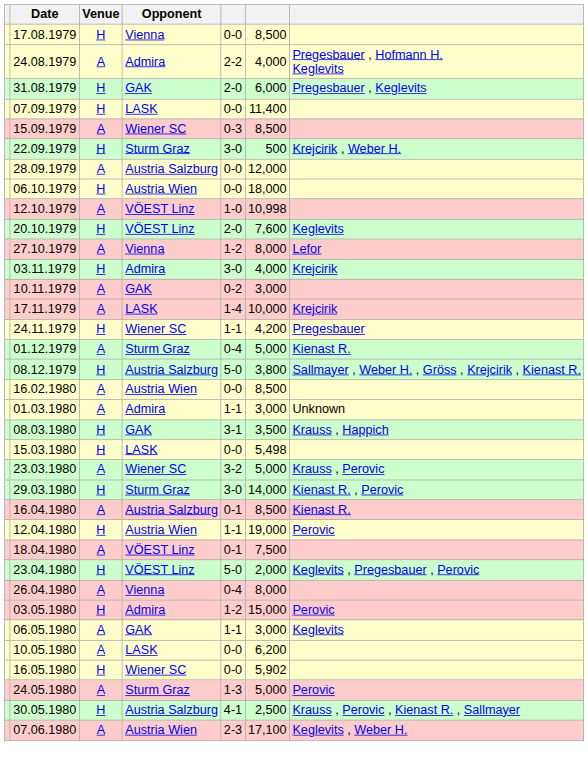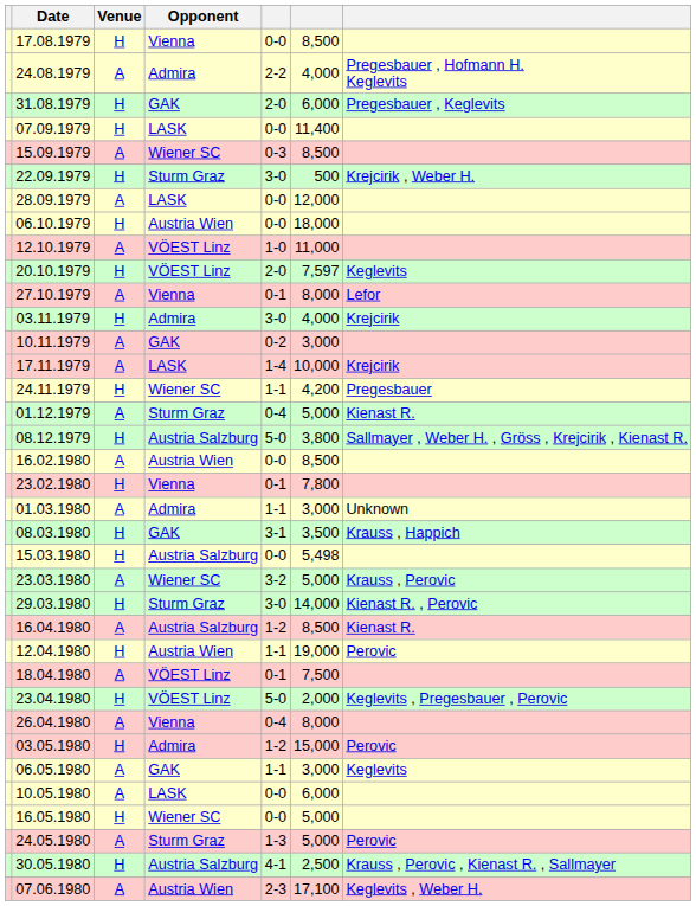 <table class="wikitable" Style="text-align: center">
 <tr>
 <th></th>
 <th>Date</th>
 <th>Venue</th>
 <th>Opponent</th>
 <th></th>
 <th></th>
 <th></th>
 </tr>
 <tr style="background:#ffc">
 <td></td>
 <td>17.08.1979</td>
 <td><a href='#'>H</a></td>
 <td align="left"><a href='#'>Vienna</a></td>
 <td>0-0</td>
 <td align="right">8,500</td>
 <td align="left"></td>
 </tr>
 <tr style="background:#ffc">
 <td></td>
 <td>24.08.1979</td>
 <td><a href='#'>A</a></td>
 <td align="left"><a href='#'>Admira</a></td>
 <td>2-2</td>
 <td align="right">4,000</td>
 <td align="left"><a href='#'>Pregesbauer</a> , <a href='#'>Hofmann H.</a>  <br> <a href='#'>Keglevits</a> </td>
 </tr>
 <tr style="background:#cfc">
 <td></td>
 <td>31.08.1979</td>
 <td><a href='#'>H</a></td>
 <td align="left"><a href='#'>GAK</a></td>
 <td>2-0</td>
 <td align="right">6,000</td>
 <td align="left"><a href='#'>Pregesbauer</a> , <a href='#'>Keglevits</a> </td>
 </tr>
 <tr style="background:#ffc">
 <td></td>
 <td>07.09.1979</td>
 <td><a href='#'>H</a></td>
 <td align="left"><a href='#'>LASK</a></td>
 <td>0-0</td>
 <td align="right">11,400</td>
 <td align="left"></td>
 </tr>
 <tr style="background:#fcc">
 <td></td>
 <td>15.09.1979</td>
 <td><a href='#'>A</a></td>
 <td align="left"><a href='#'>Wiener SC</a></td>
 <td>0-3</td>
 <td align="right">8,500</td>
 <td align="left"></td>
 </tr>
 <tr style="background:#cfc">
 <td></td>
 <td>22.09.1979</td>
 <td><a href='#'>H</a></td>
 <td align="left"><a href='#'>Sturm Graz</a></td>
 <td>3-0</td>
 <td align="right">500</td>
 <td align="left"><a href='#'>Krejcirik</a>  , <a href='#'>Weber H.</a> </td>
 </tr>
 <tr style="background:#ffc">
 <td></td>
 <td>28.09.1979</td>
 <td><a href='#'>A</a></td>
-<td align="left"><a href='#'>Austria Salzburg</a></td>
+<td align="left"><a href='#'>LASK</a></td>
 <td>0-0</td>
 <td align="right">12,000</td>
 <td align="left"></td>
 </tr>
 <tr style="background:#ffc">
 <td></td>
 <td>06.10.1979</td>
 <td><a href='#'>H</a></td>
 <td align="left"><a href='#'>Austria Wien</a></td>
 <td>0-0</td>
 <td align="right">18,000</td>
 <td align="left"></td>
 </tr>
 <tr style="background:#fcc">
 <td></td>
 <td>12.10.1979</td>
 <td><a href='#'>A</a></td>
 <td align="left"><a href='#'>VÖEST Linz</a></td>
 <td>1-0</td>
-<td align="right">10,998</td>
+<td align="right">11,000</td>
 <td align="left"></td>
 </tr>
 <tr style="background:#cfc">
 <td></td>
 <td>20.10.1979</td>
 <td><a href='#'>H</a></td>
 <td align="left"><a href='#'>VÖEST Linz</a></td>
 <td>2-0</td>
-<td align="right">7,600</td>
+<td align="right">7,597</td>
 <td align="left"><a href='#'>Keglevits</a>  </td>
 </tr>
 <tr style="background:#fcc">
 <td></td>
 <td>27.10.1979</td>
 <td><a href='#'>A</a></td>
 <td align="left"><a href='#'>Vienna</a></td>
-<td>1-2</td>
+<td>0-1</td>
 <td align="right">8,000</td>
 <td align="left"><a href='#'>Lefor</a> </td>
 </tr>
 <tr style="background:#cfc">
 <td></td>
 <td>03.11.1979</td>
 <td><a href='#'>H</a></td>
 <td align="left"><a href='#'>Admira</a></td>
 <td>3-0</td>
 <td align="right">4,000</td>
 <td align="left"><a href='#'>Krejcirik</a>   </td>
 </tr>
 <tr style="background:#fcc">
 <td></td>
 <td>10.11.1979</td>
 <td><a href='#'>A</a></td>
 <td align="left"><a href='#'>GAK</a></td>
 <td>0-2</td>
 <td align="right">3,000</td>
 <td align="left"></td>
 </tr>
 <tr style="background:#fcc">
 <td></td>
 <td>17.11.1979</td>
 <td><a href='#'>A</a></td>
 <td align="left"><a href='#'>LASK</a></td>
 <td>1-4</td>
 <td align="right">10,000</td>
 <td align="left"><a href='#'>Krejcirik</a> </td>
 </tr>
 <tr style="background:#ffc">
 <td></td>
 <td>24.11.1979</td>
 <td><a href='#'>H</a></td>
 <td align="left"><a href='#'>Wiener SC</a></td>
 <td>1-1</td>
 <td align="right">4,200</td>
 <td align="left"><a href='#'>Pregesbauer</a> </td>
 </tr>
 <tr style="background:#cfc">
 <td></td>
 <td>01.12.1979</td>
 <td><a href='#'>A</a></td>
 <td align="left"><a href='#'>Sturm Graz</a></td>
 <td>0-4</td>
 <td align="right">5,000</td>
 <td align="left"><a href='#'>Kienast R.</a> </td>
 </tr>
 <tr style="background:#cfc">
 <td></td>
 <td>08.12.1979</td>
 <td><a href='#'>H</a></td>
 <td align="left"><a href='#'>Austria Salzburg</a></td>
 <td>5-0</td>
 <td align="right">3,800</td>
 <td align="left"><a href='#'>Sallmayer</a> , <a href='#'>Weber H.</a> , <a href='#'>Gröss</a> , <a href='#'>Krejcirik</a> , <a href='#'>Kienast R.</a> </td>
 </tr>
 <tr style="background:#ffc">
 <td></td>
 <td>16.02.1980</td>
 <td><a href='#'>A</a></td>
 <td align="left"><a href='#'>Austria Wien</a></td>
 <td>0-0</td>
 <td align="right">8,500</td>
 <td align="left"></td>
 </tr>
+<tr style="background:#fcc">
+<td></td>
+<td>23.02.1980</td>
+<td><a href='#'>H</a></td>
+<td align="left"><a href='#'>Vienna</a></td>
+<td>0-1</td>
+<td align="right">7,800</td>
+<td align="left"></td>
+</tr>
 <tr style="background:#ffc">
 <td></td>
 <td>01.03.1980</td>
 <td><a href='#'>A</a></td>
 <td align="left"><a href='#'>Admira</a></td>
 <td>1-1</td>
 <td align="right">3,000</td>
 <td align="left">Unknown </td>
 </tr>
 <tr style="background:#cfc">
 <td></td>
 <td>08.03.1980</td>
 <td><a href='#'>H</a></td>
 <td align="left"><a href='#'>GAK</a></td>
 <td>3-1</td>
 <td align="right">3,500</td>
 <td align="left"><a href='#'>Krauss</a>  , <a href='#'>Happich</a> </td>
 </tr>
 <tr style="background:#ffc">
 <td></td>
 <td>15.03.1980</td>
 <td><a href='#'>H</a></td>
-<td align="left"><a href='#'>LASK</a></td>
+<td align="left"><a href='#'>Austria Salzburg</a></td>
 <td>0-0</td>
 <td align="right">5,498</td>
 <td align="left"></td>
 </tr>
 <tr style="background:#cfc">
 <td></td>
 <td>23.03.1980</td>
 <td><a href='#'>A</a></td>
 <td align="left"><a href='#'>Wiener SC</a></td>
 <td>3-2</td>
 <td align="right">5,000</td>
 <td align="left"><a href='#'>Krauss</a> , <a href='#'>Perovic</a>  </td>
 </tr>
 <tr style="background:#cfc">
 <td></td>
 <td>29.03.1980</td>
 <td><a href='#'>H</a></td>
 <td align="left"><a href='#'>Sturm Graz</a></td>
 <td>3-0</td>
 <td align="right">14,000</td>
 <td align="left"><a href='#'>Kienast R.</a> , <a href='#'>Perovic</a>  </td>
 </tr>
 <tr style="background:#fcc">
 <td></td>
 <td>16.04.1980</td>
 <td><a href='#'>A</a></td>
 <td align="left"><a href='#'>Austria Salzburg</a></td>
-<td>0-1</td>
+<td>1-2</td>
 <td align="right">8,500</td>
 <td align="left"><a href='#'>Kienast R.</a> </td>
 </tr>
 <tr style="background:#ffc">
 <td></td>
 <td>12.04.1980</td>
 <td><a href='#'>H</a></td>
 <td align="left"><a href='#'>Austria Wien</a></td>
 <td>1-1</td>
 <td align="right">19,000</td>
 <td align="left"><a href='#'>Perovic</a> </td>
 </tr>
 <tr style="background:#fcc">
 <td></td>
 <td>18.04.1980</td>
 <td><a href='#'>A</a></td>
 <td align="left"><a href='#'>VÖEST Linz</a></td>
 <td>0-1</td>
 <td align="right">7,500</td>
 <td align="left"></td>
 </tr>
 <tr style="background:#cfc">
 <td></td>
 <td>23.04.1980</td>
 <td><a href='#'>H</a></td>
 <td align="left"><a href='#'>VÖEST Linz</a></td>
 <td>5-0</td>
 <td align="right">2,000</td>
 <td align="left"><a href='#'>Keglevits</a>  , <a href='#'>Pregesbauer</a> , <a href='#'>Perovic</a>  </td>
 </tr>
 <tr style="background:#fcc">
 <td></td>
 <td>26.04.1980</td>
 <td><a href='#'>A</a></td>
 <td align="left"><a href='#'>Vienna</a></td>
 <td>0-4</td>
 <td align="right">8,000</td>
 <td align="left"></td>
 </tr>
 <tr style="background:#fcc">
 <td></td>
 <td>03.05.1980</td>
 <td><a href='#'>H</a></td>
 <td align="left"><a href='#'>Admira</a></td>
 <td>1-2</td>
 <td align="right">15,000</td>
 <td align="left"><a href='#'>Perovic</a> </td>
 </tr>
 <tr style="background:#ffc">
 <td></td>
 <td>06.05.1980</td>
 <td><a href='#'>A</a></td>
 <td align="left"><a href='#'>GAK</a></td>
 <td>1-1</td>
 <td align="right">3,000</td>
 <td align="left"><a href='#'>Keglevits</a> </td>
 </tr>
 <tr style="background:#ffc">
 <td></td>
 <td>10.05.1980</td>
 <td><a href='#'>A</a></td>
 <td align="left"><a href='#'>LASK</a></td>
 <td>0-0</td>
-<td align="right">6,200</td>
+<td align="right">6,000</td>
 <td align="left"></td>
 </tr>
 <tr style="background:#ffc">
 <td></td>
 <td>16.05.1980</td>
 <td><a href='#'>H</a></td>
 <td align="left"><a href='#'>Wiener SC</a></td>
 <td>0-0</td>
-<td align="right">5,902</td>
+<td align="right">5,000</td>
 <td align="left"></td>
 </tr>
 <tr style="background:#fcc">
 <td></td>
 <td>24.05.1980</td>
 <td><a href='#'>A</a></td>
 <td align="left"><a href='#'>Sturm Graz</a></td>
 <td>1-3</td>
 <td align="right">5,000</td>
 <td align="left"><a href='#'>Perovic</a> </td>
 </tr>
 <tr style="background:#cfc">
 <td></td>
 <td>30.05.1980</td>
 <td><a href='#'>H</a></td>
 <td align="left"><a href='#'>Austria Salzburg</a></td>
 <td>4-1</td>
 <td align="right">2,500</td>
 <td align="left"><a href='#'>Krauss</a> , <a href='#'>Perovic</a> , <a href='#'>Kienast R.</a> , <a href='#'>Sallmayer</a> </td>
 </tr>
 <tr style="background:#fcc">
 <td></td>
 <td>07.06.1980</td>
 <td><a href='#'>A</a></td>
 <td align="left"><a href='#'>Austria Wien</a></td>
 <td>2-3</td>
 <td align="right">17,100</td>
 <td align="left"><a href='#'>Keglevits</a> , <a href='#'>Weber H.</a> </td>
 </tr>
 </table>
